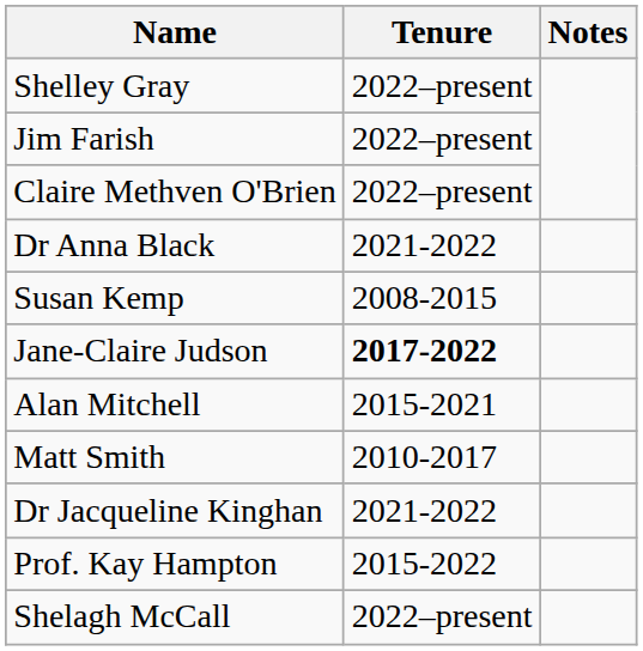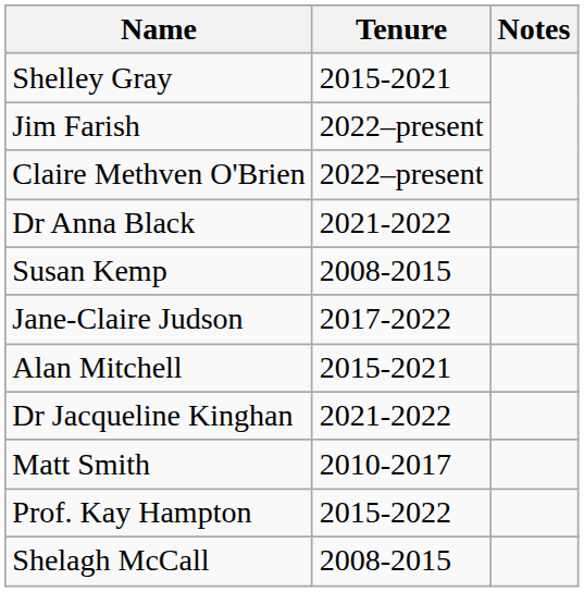 <table class="wikitable">
 <tr>
 <th>Name</th>
 <th>Tenure</th>
 <th>Notes</th>
 </tr>
 <tr>
 <td>Shelley Gray</td>
-<td>2022–present</td>
+<td>2015-2021</td>
 <td rowspan="3"></td>
 </tr>
 <tr>
 <td>Jim Farish</td>
 <td>2022–present</td>
 </tr>
 <tr>
 <td>Claire Methven O'Brien</td>
 <td>2022–present</td>
 </tr>
 <tr>
 <td>Dr Anna Black</td>
 <td>2021-2022</td>
 <td></td>
 </tr>
 <tr>
 <td>Susan Kemp</td>
 <td>2008-2015</td>
 <td></td>
 </tr>
 <tr>
 <td>Jane-Claire Judson</td>
-<td><strong>2017-2022</strong></td>
+<td>2017-2022</td>
 <td></td>
 </tr>
 <tr>
 <td>Alan Mitchell</td>
 <td>2015-2021</td>
 <td></td>
 </tr>
 <tr>
-<td>Matt Smith</td>
-<td>2010-2017</td>
+<td>Dr Jacqueline Kinghan</td>
+<td>2021-2022</td>
 <td></td>
 </tr>
 <tr>
-<td>Dr Jacqueline Kinghan</td>
-<td>2021-2022</td>
+<td>Matt Smith</td>
+<td>2010-2017</td>
 <td></td>
 </tr>
 <tr>
 <td>Prof. Kay Hampton</td>
 <td>2015-2022</td>
 <td></td>
 </tr>
 <tr>
 <td>Shelagh McCall</td>
-<td>2022–present</td>
+<td>2008-2015</td>
 <td></td>
 </tr>
 </table>
